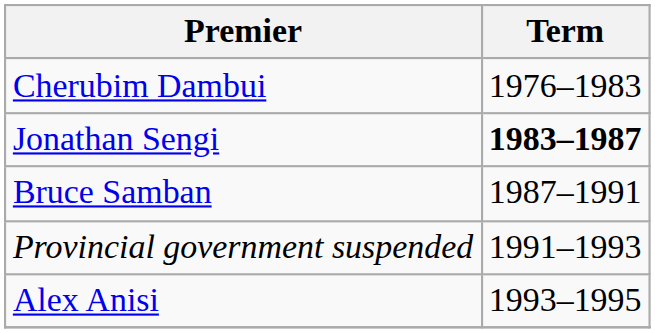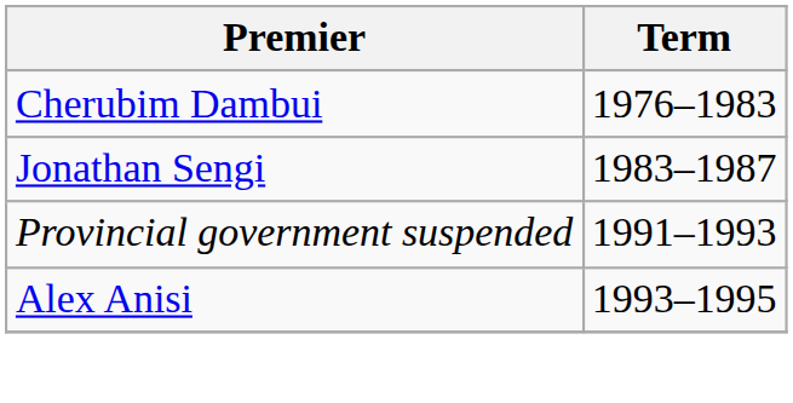 <table class="wikitable">
 <tr>
 <th><strong>Premier</strong></th>
 <th><strong>Term</strong></th>
 </tr>
 <tr>
 <td><a href='#'>Cherubim Dambui</a></td>
 <td>1976–1983</td>
 </tr>
 <tr>
 <td><a href='#'>Jonathan Sengi</a></td>
-<td><strong>1983–1987</strong></td>
-</tr>
-<tr>
-<td><a href='#'>Bruce Samban</a></td>
-<td>1987–1991</td>
+<td>1983–1987</td>
 </tr>
 <tr>
 <td><em>Provincial government suspended</em></td>
 <td>1991–1993</td>
 </tr>
 <tr>
 <td><a href='#'>Alex Anisi</a></td>
 <td>1993–1995</td>
 </tr>
 <tr>
 </tr>
 </table>
